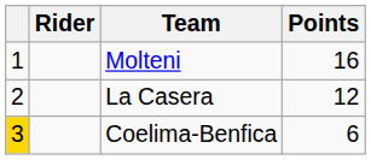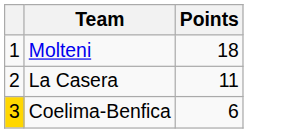 <table class="wikitable">
 <tr>
 <th></th>
-<th>Rider</th>
 <th>Team</th>
 <th>Points</th>
 </tr>
 <tr>
 <td>1</td>
-<td>   </td>
 <td><a href='#'>Molteni</a></td>
-<td align=right>16</td>
+<td align=right>18</td>
 </tr>
 <tr>
 <td>2</td>
-<td> </td>
 <td>La Casera</td>
-<td align=right>12</td>
+<td align=right>11</td>
 </tr>
 <tr>
 <td style="background: gold;">3</td>
-<td></td>
 <td>Coelima-Benfica</td>
 <td align=right>6</td>
 </tr>
 </table>
